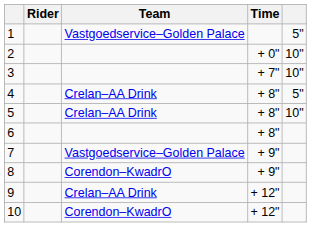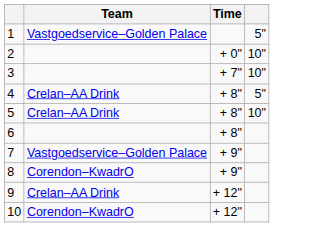 <table class="wikitable">
 <tr>
 <th></th>
-<th>Rider</th>
 <th>Team</th>
 <th>Time</th>
 <th></th>
 </tr>
 <tr>
 <td>1</td>
-<td></td>
 <td><a href='#'>Vastgoedservice–Golden Palace</a></td>
 <td align="right"></td>
 <td align="right">5"</td>
 </tr>
 <tr>
 <td>2</td>
 <td></td>
-<td></td>
 <td align="right">+ 0"</td>
 <td align="right">10"</td>
 </tr>
 <tr>
 <td>3</td>
 <td></td>
-<td></td>
 <td align="right">+ 7"</td>
 <td align="right">10"</td>
 </tr>
 <tr>
 <td>4</td>
-<td></td>
 <td><a href='#'>Crelan–AA Drink</a></td>
 <td align="right">+ 8"</td>
 <td align="right">5"</td>
 </tr>
 <tr>
 <td>5</td>
-<td></td>
 <td><a href='#'>Crelan–AA Drink</a></td>
 <td align="right">+ 8"</td>
 <td align="right">10"</td>
 </tr>
 <tr>
 <td>6</td>
 <td></td>
-<td></td>
 <td align="right">+ 8"</td>
 <td></td>
 </tr>
 <tr>
 <td>7</td>
-<td></td>
 <td><a href='#'>Vastgoedservice–Golden Palace</a></td>
 <td align="right">+ 9"</td>
 <td></td>
 </tr>
 <tr>
 <td>8</td>
-<td></td>
 <td><a href='#'>Corendon–KwadrO</a></td>
 <td align="right">+ 9"</td>
 <td></td>
 </tr>
 <tr>
 <td>9</td>
-<td></td>
 <td><a href='#'>Crelan–AA Drink</a></td>
 <td align="right">+ 12"</td>
 <td></td>
 </tr>
 <tr>
 <td>10</td>
-<td></td>
 <td><a href='#'>Corendon–KwadrO</a></td>
 <td align="right">+ 12"</td>
 <td></td>
 </tr>
 </table>
